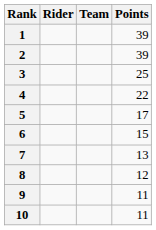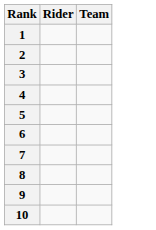 <table class="wikitable" margin-bottom:0;">
 <tr>
 <th scope="col">Rank</th>
 <th scope="col">Rider</th>
 <th scope="col">Team</th>
-<th scope="col">Points</th>
 </tr>
 <tr>
 <th scope="row">1</th>
 <td> </td>
 <td></td>
-<td align="right">39</td>
 </tr>
 <tr>
 <th scope="row">2</th>
 <td></td>
 <td></td>
-<td align="right">39</td>
 </tr>
 <tr>
 <th scope="row">3</th>
 <td></td>
 <td></td>
-<td align="right">25</td>
 </tr>
 <tr>
 <th scope="row">4</th>
 <td></td>
 <td></td>
-<td align="right">22</td>
 </tr>
 <tr>
 <th scope="row">5</th>
 <td></td>
 <td></td>
-<td align="right">17</td>
 </tr>
 <tr>
 <th scope="row">6</th>
 <td> </td>
 <td></td>
-<td align="right">15</td>
 </tr>
 <tr>
 <th scope="row">7</th>
 <td></td>
 <td></td>
-<td align="right">13</td>
 </tr>
 <tr>
 <th scope="row">8</th>
 <td> </td>
 <td></td>
-<td align="right">12</td>
 </tr>
 <tr>
 <th scope="row">9</th>
 <td></td>
 <td></td>
-<td align="right">11</td>
 </tr>
 <tr>
 <th scope="row">10</th>
 <td></td>
 <td></td>
-<td align="right">11</td>
 </tr>
 </table>
